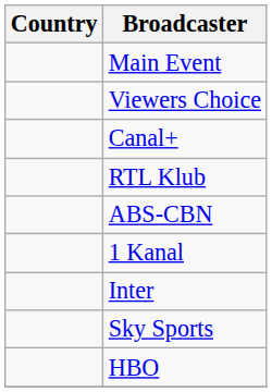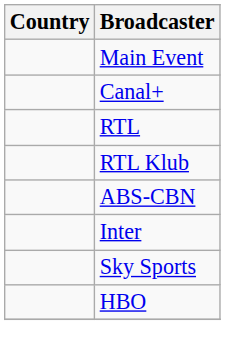 <table class="wikitable">
 <tr>
 <th align=center>Country</th>
 <th align=center>Broadcaster</th>
 </tr>
 <tr>
 <td></td>
 <td><a href='#'>Main Event</a></td>
 </tr>
 <tr>
 <td></td>
-<td><a href='#'>Viewers Choice</a></td>
+<td><a href='#'>Canal+</a></td>
 </tr>
 <tr>
 <td></td>
-<td><a href='#'>Canal+</a></td>
+<td><a href='#'>RTL</a></td>
 </tr>
 <tr>
 <td></td>
 <td><a href='#'>RTL Klub</a></td>
 </tr>
 <tr>
 <td></td>
 <td><a href='#'>ABS-CBN</a></td>
-</tr>
-<tr>
-<td></td>
-<td><a href='#'>1 Kanal</a></td>
 </tr>
 <tr>
 <td></td>
 <td><a href='#'>Inter</a></td>
 </tr>
 <tr>
 <td></td>
 <td><a href='#'>Sky Sports</a></td>
 </tr>
 <tr>
 <td></td>
 <td><a href='#'>HBO</a></td>
 </tr>
 <tr>
 </tr>
 </table>
